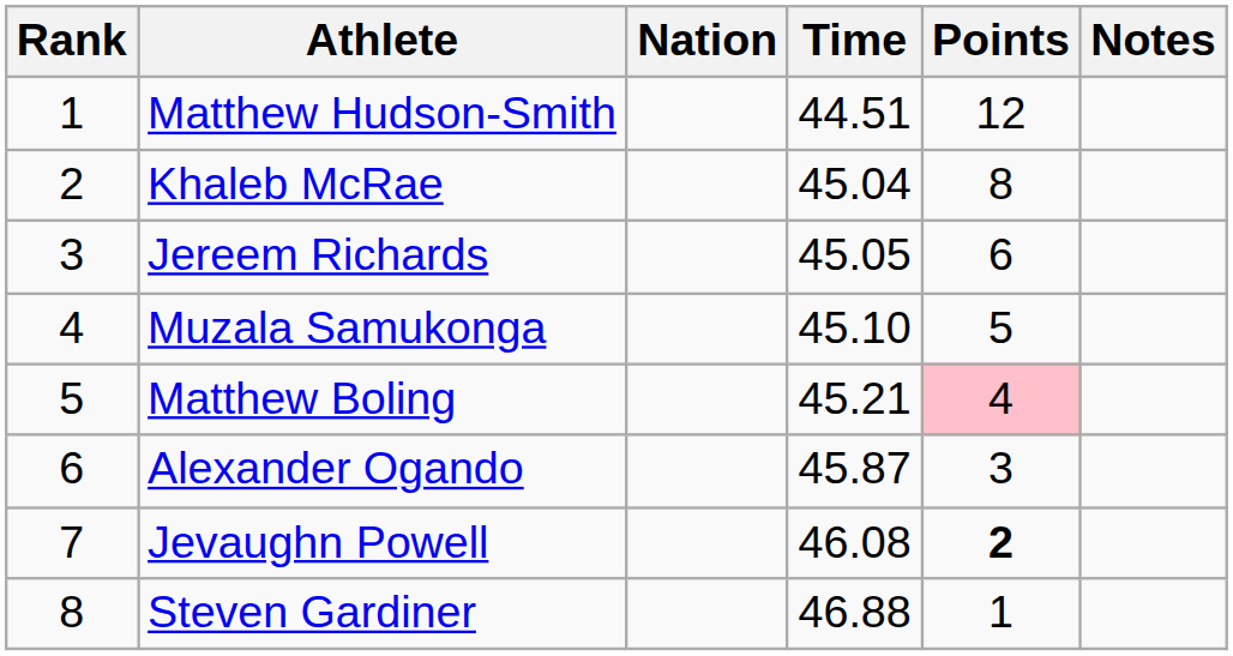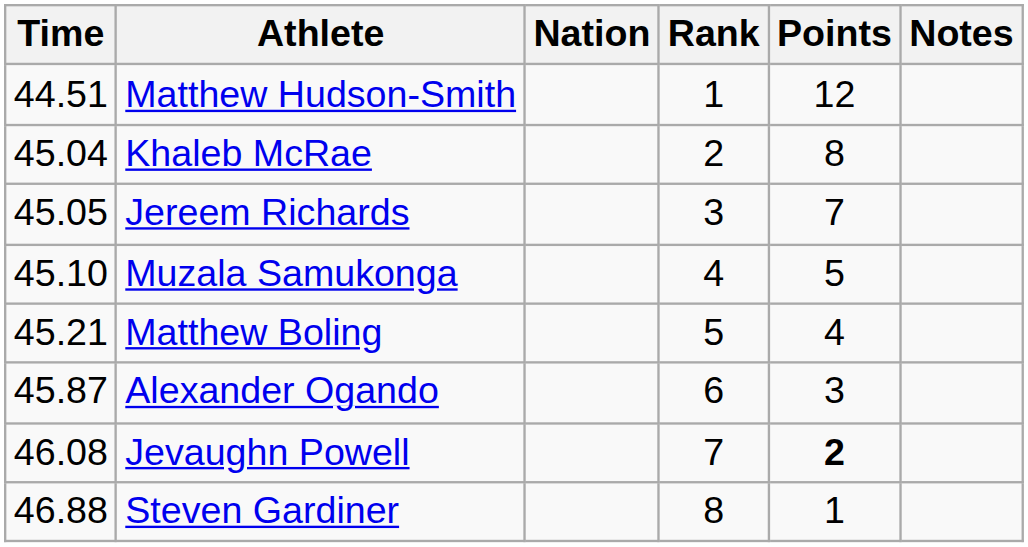 <table class="wikitable mw-datatable sortable" style="text-align:center;">
 <tr>
-<th scope="col" style="width: 10px;">Rank</th>
+<th scope="col">Time</th>
 <th scope="col">Athlete</th>
 <th scope="col">Nation</th>
-<th scope="col">Time</th>
+<th scope="col" style="width: 10px;">Rank</th>
 <th scope="col">Points</th>
 <th scope="col">Notes</th>
 </tr>
 <tr>
-<td>1</td>
+<td>44.51</td>
 <td align="left"><a href='#'>Matthew Hudson-Smith</a> </td>
 <td align="left"></td>
-<td>44.51</td>
+<td>1</td>
 <td>12</td>
 <td></td>
 </tr>
 <tr>
-<td>2</td>
+<td>45.04</td>
 <td align="left"><a href='#'>Khaleb McRae</a> </td>
 <td align="left"></td>
-<td>45.04</td>
+<td>2</td>
 <td>8</td>
 <td></td>
 </tr>
 <tr>
-<td>3</td>
+<td>45.05</td>
 <td align="left"><a href='#'>Jereem Richards</a> </td>
 <td align="left"></td>
-<td>45.05</td>
-<td>6</td>
+<td>3</td>
+<td>7</td>
 <td></td>
 </tr>
 <tr>
-<td>4</td>
+<td>45.10</td>
 <td align="left"><a href='#'>Muzala Samukonga</a> </td>
 <td align="left"></td>
-<td>45.10</td>
+<td>4</td>
 <td>5</td>
 <td></td>
 </tr>
 <tr>
-<td>5</td>
+<td>45.21</td>
 <td align="left"><a href='#'>Matthew Boling</a> </td>
 <td align="left"></td>
-<td>45.21</td>
-<td style="background: pink;">4</td>
+<td>5</td>
+<td>4</td>
 <td></td>
 </tr>
 <tr>
-<td>6</td>
+<td>45.87</td>
 <td align="left"><a href='#'>Alexander Ogando</a> </td>
 <td align="left"></td>
-<td>45.87</td>
+<td>6</td>
 <td>3</td>
 <td></td>
 </tr>
 <tr>
-<td>7</td>
+<td>46.08</td>
 <td align="left"><a href='#'>Jevaughn Powell</a> </td>
 <td align="left"></td>
-<td>46.08</td>
+<td>7</td>
 <td><strong>2</strong></td>
 <td></td>
 </tr>
 <tr>
-<td>8</td>
+<td>46.88</td>
 <td align="left"><a href='#'>Steven Gardiner</a> </td>
 <td align="left"></td>
-<td>46.88</td>
+<td>8</td>
 <td>1</td>
 <td></td>
 </tr>
 </table>
